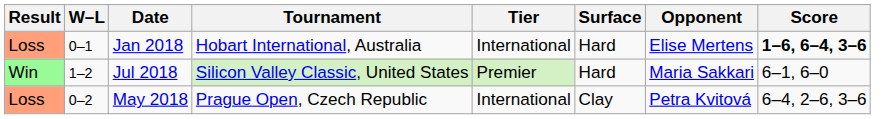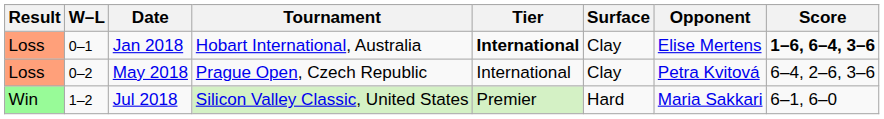 <table class="sortable wikitable">
 <tr>
 <th>Result</th>
 <th class="unsortable">W–L</th>
 <th>Date</th>
 <th>Tournament</th>
 <th>Tier</th>
 <th>Surface</th>
 <th>Opponent</th>
 <th class="unsortable">Score</th>
 </tr>
 <tr>
 <td bgcolor=FFA07A>Loss</td>
 <td><small>0–1</small></td>
 <td><a href='#'>Jan 2018</a></td>
 <td><a href='#'>Hobart International</a>, Australia</td>
-<td>International</td>
-<td>Hard</td>
+<td><strong>International</strong></td>
+<td>Clay</td>
 <td> <a href='#'>Elise Mertens</a></td>
 <td><strong>1–6, 6–4, 3–6</strong></td>
+</tr>
+<tr>
+<td bgcolor=FFA07A>Loss</td>
+<td><small>0–2</small></td>
+<td><a href='#'>May 2018</a></td>
+<td><a href='#'>Prague Open</a>, Czech Republic</td>
+<td>International</td>
+<td>Clay</td>
+<td> <a href='#'>Petra Kvitová</a></td>
+<td>6–4, 2–6, 3–6</td>
 </tr>
 <tr>
 <td bgcolor=98FB98>Win</td>
 <td><small>1–2</small></td>
 <td><a href='#'>Jul 2018</a></td>
 <td style="background:#d4f1c5;"><a href='#'>Silicon Valley Classic</a>, United States</td>
 <td style="background:#d4f1c5;">Premier</td>
 <td>Hard</td>
 <td> <a href='#'>Maria Sakkari</a></td>
 <td>6–1, 6–0</td>
 </tr>
-<tr>
-<td bgcolor=FFA07A>Loss</td>
-<td><small>0–2</small></td>
-<td><a href='#'>May 2018</a></td>
-<td><a href='#'>Prague Open</a>, Czech Republic</td>
-<td>International</td>
-<td>Clay</td>
-<td> <a href='#'>Petra Kvitová</a></td>
-<td>6–4, 2–6, 3–6</td>
-</tr>
 </table>
